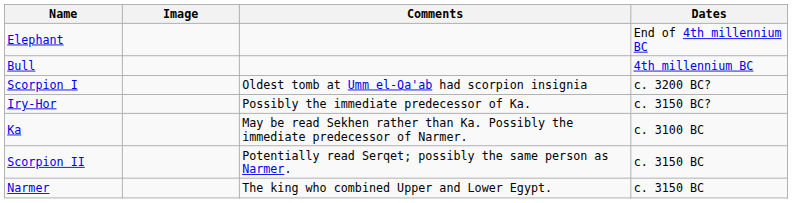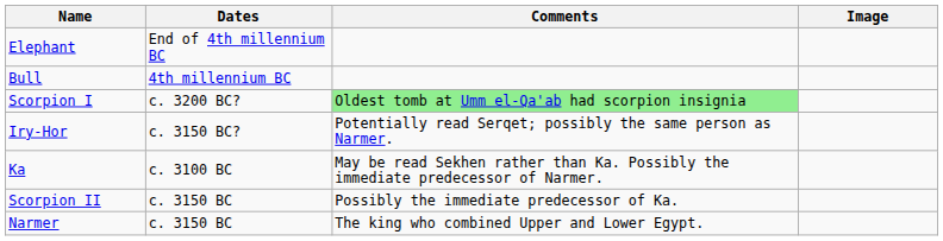 <table class="wikitable">
 <tr>
 <th width="15%">Name</th>
+<th width="20%">Dates</th>
+<th width="50%">Comments</th>
 <th width="15%">Image</th>
-<th width="50%">Comments</th>
-<th width="20%">Dates</th>
 </tr>
 <tr>
 <td><a href='#'>Elephant</a></td>
+<td>End of <a href='#'>4th millennium BC</a></td>
 <td></td>
 <td></td>
-<td>End of <a href='#'>4th millennium BC</a></td>
 </tr>
 <tr>
 <td><a href='#'>Bull</a></td>
+<td><a href='#'>4th millennium BC</a></td>
 <td></td>
 <td></td>
-<td><a href='#'>4th millennium BC</a></td>
 </tr>
 <tr>
 <td><a href='#'>Scorpion I</a></td>
+<td>c. 3200 BC?</td>
+<td style="background: lightgreen;">Oldest tomb at <a href='#'>Umm el-Qa'ab</a> had scorpion insignia</td>
 <td></td>
-<td>Oldest tomb at <a href='#'>Umm el-Qa'ab</a> had scorpion insignia</td>
-<td>c. 3200 BC?</td>
 </tr>
 <tr>
 <td><a href='#'>Iry-Hor</a></td>
+<td>c. 3150 BC?</td>
+<td>Potentially read Serqet; possibly the same person as <a href='#'>Narmer</a>.</td>
 <td></td>
-<td>Possibly the immediate predecessor of Ka.</td>
-<td>c. 3150 BC?</td>
 </tr>
 <tr>
 <td><a href='#'>Ka</a></td>
+<td>c. 3100 BC</td>
+<td>May be read Sekhen rather than Ka. Possibly the immediate predecessor of Narmer.</td>
 <td></td>
-<td>May be read Sekhen rather than Ka. Possibly the immediate predecessor of Narmer.</td>
-<td>c. 3100 BC</td>
 </tr>
 <tr>
 <td><a href='#'>Scorpion II</a></td>
+<td>c. 3150 BC</td>
+<td>Possibly the immediate predecessor of Ka.</td>
 <td></td>
-<td>Potentially read Serqet; possibly the same person as <a href='#'>Narmer</a>.</td>
-<td>c. 3150 BC</td>
 </tr>
 <tr>
 <td><a href='#'>Narmer</a></td>
+<td>c. 3150 BC</td>
+<td>The king who combined Upper and Lower Egypt.</td>
 <td></td>
-<td>The king who combined Upper and Lower Egypt.</td>
-<td>c. 3150 BC</td>
 </tr>
 </table>
